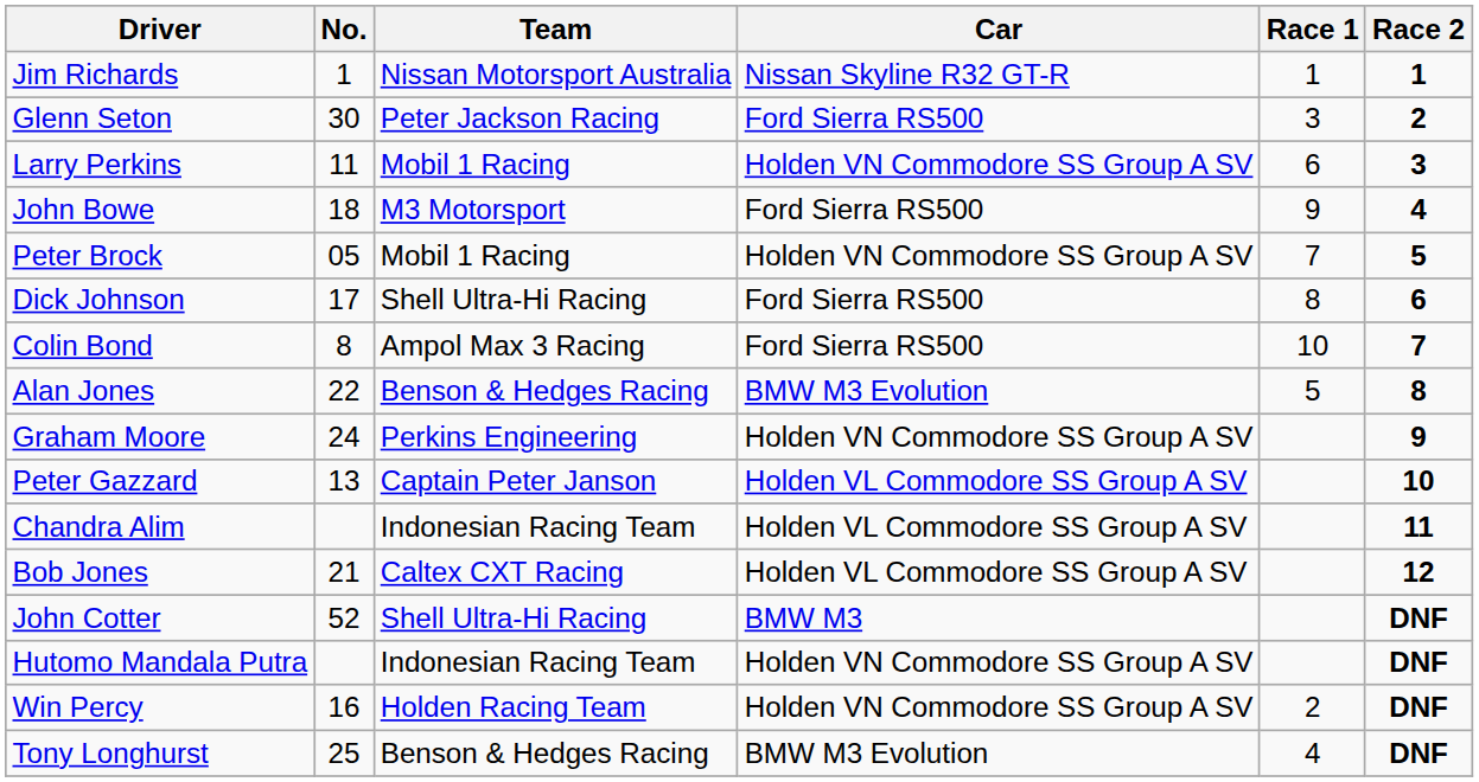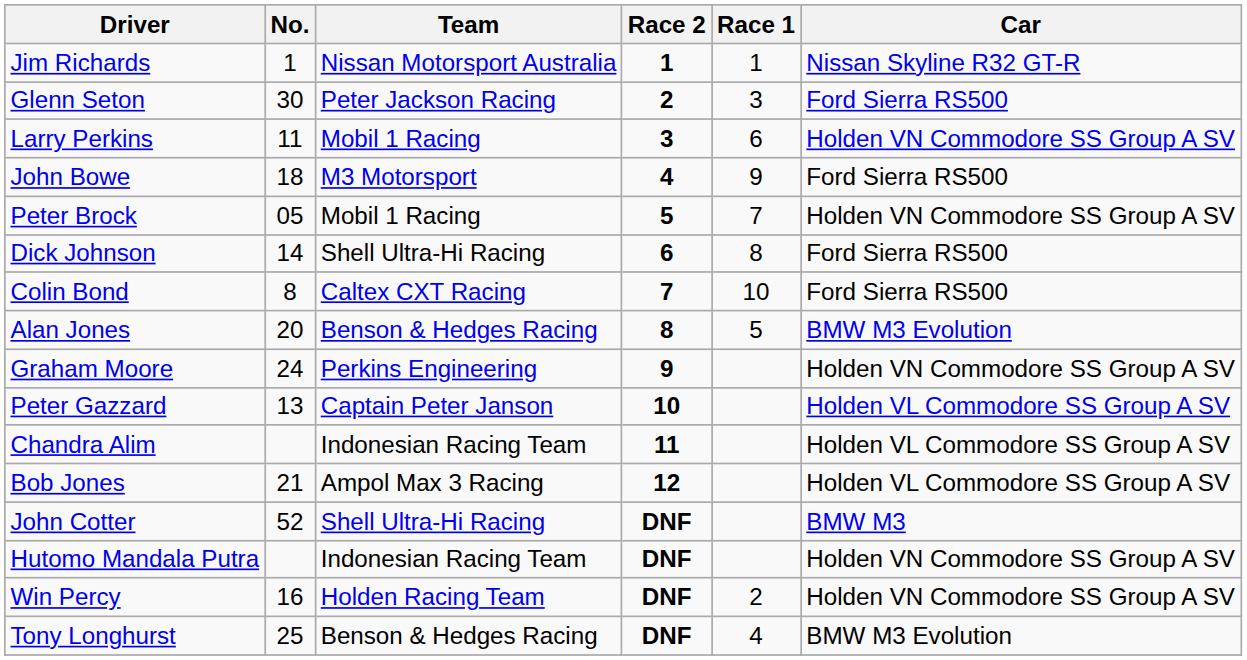 <table class="wikitable" style="font-size: 90%">
 <tr>
 <th>Driver</th>
 <th>No.</th>
 <th>Team</th>
+<th>Race 2</th>
+<th>Race 1</th>
 <th>Car</th>
-<th>Race 1</th>
-<th>Race 2</th>
 </tr>
 <tr>
 <td> <a href='#'>Jim Richards</a></td>
 <td align="center">1</td>
 <td><a href='#'>Nissan Motorsport Australia</a></td>
+<td align="center"><strong>1</strong></td>
+<td align="center">1</td>
 <td><a href='#'>Nissan Skyline R32 GT-R</a></td>
-<td align="center">1</td>
-<td align="center"><strong>1</strong></td>
 </tr>
 <tr>
 <td> <a href='#'>Glenn Seton</a></td>
 <td align="center">30</td>
 <td><a href='#'>Peter Jackson Racing</a></td>
+<td align="center"><strong>2</strong></td>
+<td align="center">3</td>
 <td><a href='#'>Ford Sierra RS500</a></td>
-<td align="center">3</td>
-<td align="center"><strong>2</strong></td>
 </tr>
 <tr>
 <td> <a href='#'>Larry Perkins</a></td>
 <td align="center">11</td>
 <td><a href='#'>Mobil 1 Racing</a></td>
+<td align="center"><strong>3</strong></td>
+<td align="center">6</td>
 <td><a href='#'>Holden VN Commodore SS Group A SV</a></td>
-<td align="center">6</td>
-<td align="center"><strong>3</strong></td>
 </tr>
 <tr>
 <td> <a href='#'>John Bowe</a></td>
 <td align="center">18</td>
 <td><a href='#'>M3 Motorsport</a></td>
+<td align="center"><strong>4</strong></td>
+<td align="center">9</td>
 <td>Ford Sierra RS500</td>
-<td align="center">9</td>
-<td align="center"><strong>4</strong></td>
 </tr>
 <tr>
 <td> <a href='#'>Peter Brock</a></td>
 <td align="center">05</td>
 <td>Mobil 1 Racing</td>
+<td align="center"><strong>5</strong></td>
+<td align="center">7</td>
 <td>Holden VN Commodore SS Group A SV</td>
-<td align="center">7</td>
-<td align="center"><strong>5</strong></td>
 </tr>
 <tr>
 <td> <a href='#'>Dick Johnson</a></td>
-<td align="center">17</td>
+<td align="center">14</td>
 <td>Shell Ultra-Hi Racing</td>
+<td align="center"><strong>6</strong></td>
+<td align="center">8</td>
 <td>Ford Sierra RS500</td>
-<td align="center">8</td>
-<td align="center"><strong>6</strong></td>
 </tr>
 <tr>
 <td> <a href='#'>Colin Bond</a></td>
 <td align="center">8</td>
-<td>Ampol Max 3 Racing</td>
+<td><a href='#'>Caltex CXT Racing</a></td>
+<td align="center"><strong>7</strong></td>
+<td align="center">10</td>
 <td>Ford Sierra RS500</td>
-<td align="center">10</td>
-<td align="center"><strong>7</strong></td>
 </tr>
 <tr>
 <td> <a href='#'>Alan Jones</a></td>
-<td align="center">22</td>
+<td align="center">20</td>
 <td><a href='#'>Benson & Hedges Racing</a></td>
+<td align="center"><strong>8</strong></td>
+<td align="center">5</td>
 <td><a href='#'>BMW M3 Evolution</a></td>
-<td align="center">5</td>
-<td align="center"><strong>8</strong></td>
 </tr>
 <tr>
 <td> <a href='#'>Graham Moore</a></td>
 <td align="center">24</td>
 <td><a href='#'>Perkins Engineering</a></td>
+<td align="center"><strong>9</strong></td>
+<td></td>
 <td>Holden VN Commodore SS Group A SV</td>
-<td></td>
-<td align="center"><strong>9</strong></td>
 </tr>
 <tr>
 <td> <a href='#'>Peter Gazzard</a></td>
 <td align="center">13</td>
 <td><a href='#'>Captain Peter Janson</a></td>
+<td align="center"><strong>10</strong></td>
+<td></td>
 <td><a href='#'>Holden VL Commodore SS Group A SV</a></td>
-<td></td>
-<td align="center"><strong>10</strong></td>
 </tr>
 <tr>
 <td> <a href='#'>Chandra Alim</a></td>
 <td></td>
 <td>Indonesian Racing Team</td>
+<td align="center"><strong>11</strong></td>
+<td></td>
 <td>Holden VL Commodore SS Group A SV</td>
-<td></td>
-<td align="center"><strong>11</strong></td>
 </tr>
 <tr>
 <td> <a href='#'>Bob Jones</a></td>
 <td align="center">21</td>
-<td><a href='#'>Caltex CXT Racing</a></td>
+<td>Ampol Max 3 Racing</td>
+<td align="center"><strong>12</strong></td>
+<td></td>
 <td>Holden VL Commodore SS Group A SV</td>
-<td></td>
-<td align="center"><strong>12</strong></td>
 </tr>
 <tr>
 <td> <a href='#'>John Cotter</a></td>
 <td align="center">52</td>
 <td><a href='#'>Shell Ultra-Hi Racing</a></td>
+<td align="center"><strong>DNF</strong></td>
+<td></td>
 <td><a href='#'>BMW M3</a></td>
-<td></td>
-<td align="center"><strong>DNF</strong></td>
 </tr>
 <tr>
 <td> <a href='#'>Hutomo Mandala Putra</a></td>
 <td></td>
 <td>Indonesian Racing Team</td>
+<td align="center"><strong>DNF</strong></td>
+<td></td>
 <td>Holden VN Commodore SS Group A SV</td>
-<td></td>
-<td align="center"><strong>DNF</strong></td>
 </tr>
 <tr>
 <td> <a href='#'>Win Percy</a></td>
 <td align="center">16</td>
 <td><a href='#'>Holden Racing Team</a></td>
+<td align="center"><strong>DNF</strong></td>
+<td align="center">2</td>
 <td>Holden VN Commodore SS Group A SV</td>
-<td align="center">2</td>
-<td align="center"><strong>DNF</strong></td>
 </tr>
 <tr>
 <td> <a href='#'>Tony Longhurst</a></td>
 <td align="center">25</td>
 <td>Benson & Hedges Racing</td>
+<td align="center"><strong>DNF</strong></td>
+<td align="center">4</td>
 <td>BMW M3 Evolution</td>
-<td align="center">4</td>
-<td align="center"><strong>DNF</strong></td>
 </tr>
 </table>
